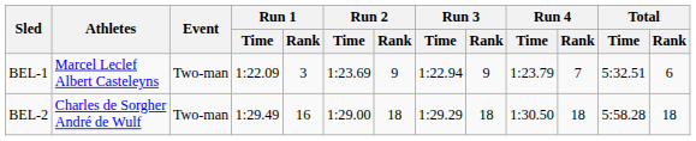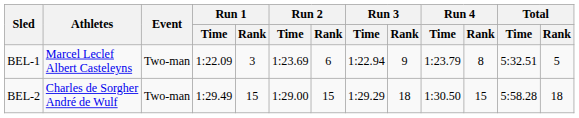 <table class="wikitable" border="1" style="font-size:90%">
 <tr>
 <th rowspan="2">Sled</th>
 <th rowspan="2">Athletes</th>
 <th rowspan="2">Event</th>
 <th colspan="2">Run 1</th>
 <th colspan="2">Run 2</th>
 <th colspan="2">Run 3</th>
 <th colspan="2">Run 4</th>
 <th colspan="2">Total</th>
 </tr>
 <tr>
 <th>Time</th>
 <th>Rank</th>
 <th>Time</th>
 <th>Rank</th>
 <th>Time</th>
 <th>Rank</th>
 <th>Time</th>
 <th>Rank</th>
 <th>Time</th>
 <th>Rank</th>
 </tr>
 <tr>
 <td align="center">BEL-1</td>
 <td><a href='#'>Marcel Leclef</a><br><a href='#'>Albert Casteleyns</a></td>
 <td>Two-man</td>
 <td align="center">1:22.09</td>
 <td align="center">3</td>
 <td align="center">1:23.69</td>
-<td align="center">9</td>
+<td align="center">6</td>
 <td align="center">1:22.94</td>
 <td align="center">9</td>
 <td align="center">1:23.79</td>
-<td align="center">7</td>
+<td align="center">8</td>
 <td align="center">5:32.51</td>
-<td align="center">6</td>
+<td align="center">5</td>
 </tr>
 <tr>
 <td align="center">BEL-2</td>
 <td><a href='#'>Charles de Sorgher</a><br><a href='#'>André de Wulf</a></td>
 <td>Two-man</td>
 <td align="center">1:29.49</td>
-<td align="center">16</td>
+<td align="center">15</td>
 <td align="center">1:29.00</td>
-<td align="center">18</td>
+<td align="center">15</td>
 <td align="center">1:29.29</td>
 <td align="center">18</td>
 <td align="center">1:30.50</td>
-<td align="center">18</td>
+<td align="center">15</td>
 <td align="center">5:58.28</td>
 <td align="center">18</td>
 </tr>
 </table>
